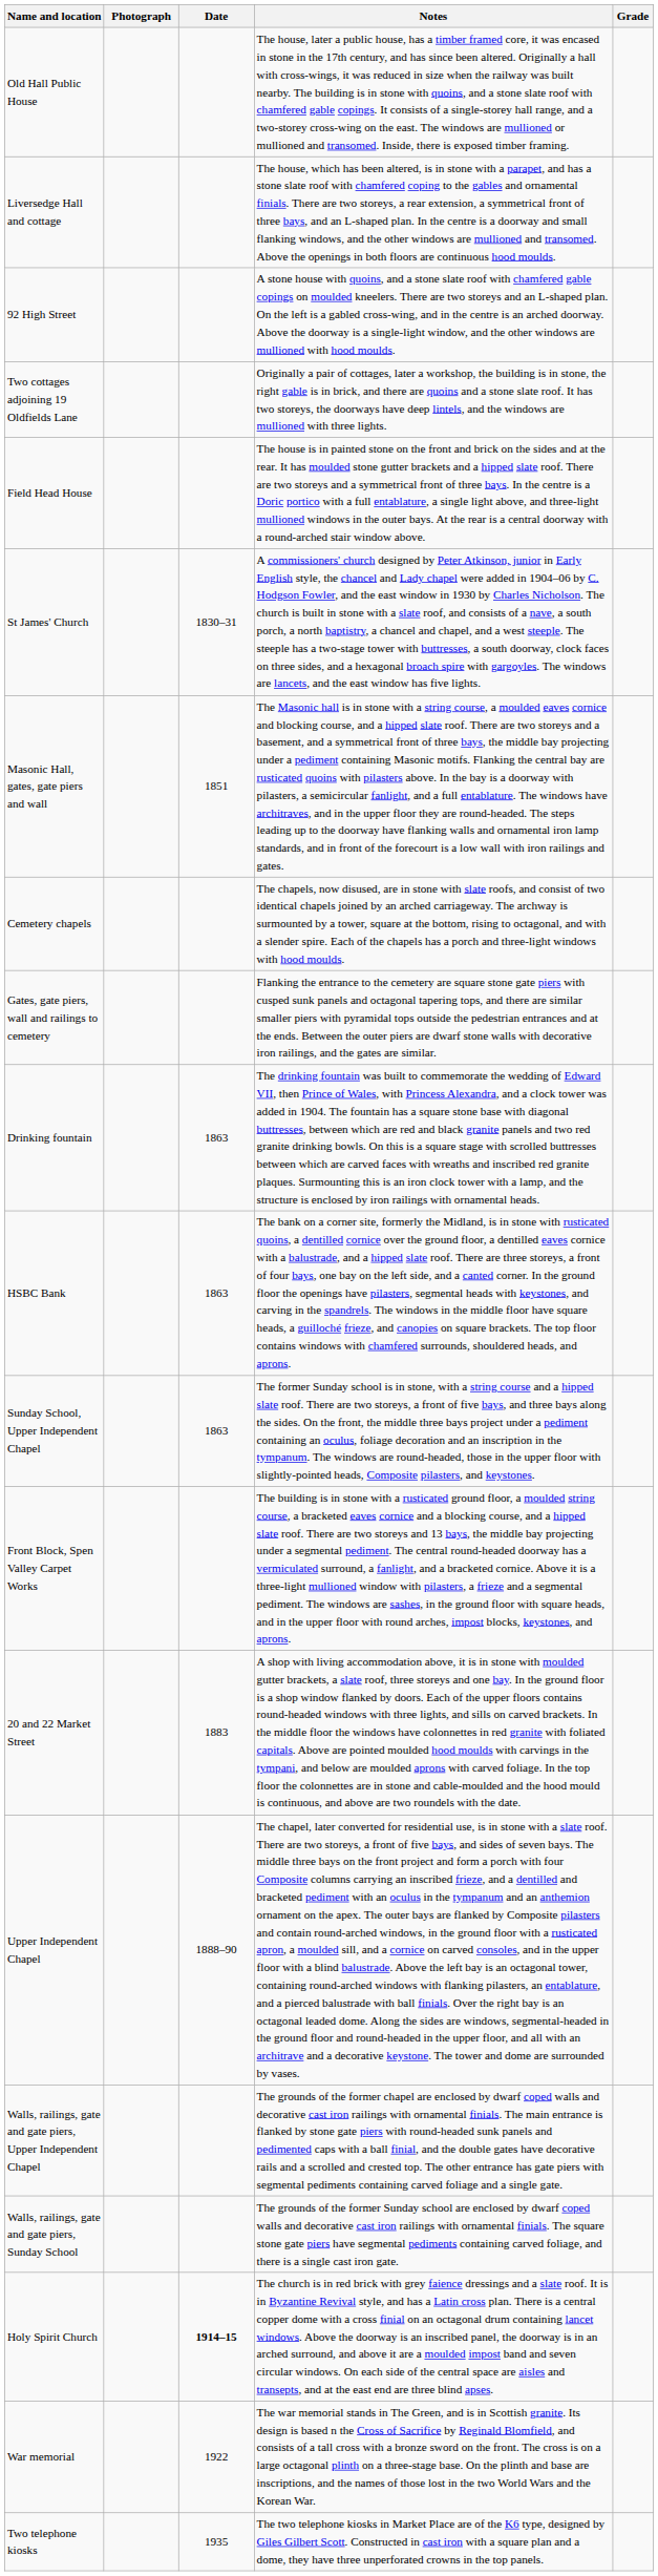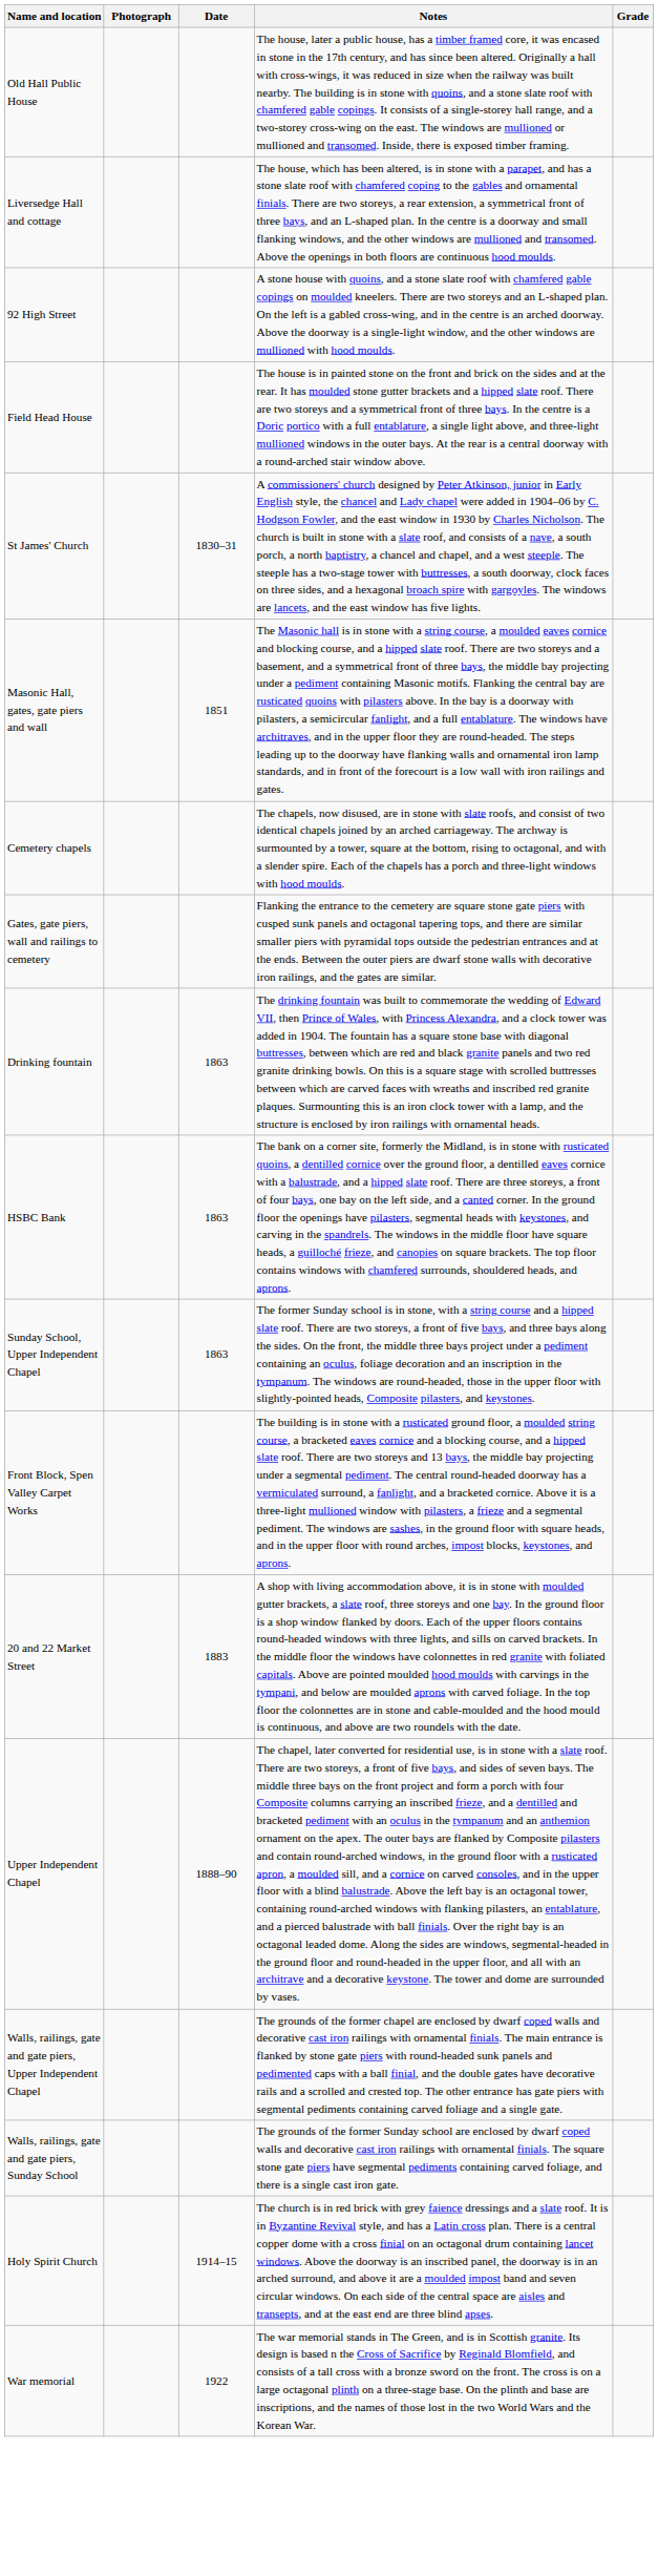 <table class="wikitable sortable plainrowheaders" style="width:100%; border:0; text-align:left; line-height:150%;">
 <tr>
 <th scope="col"  style="width:150px">Name and location</th>
 <th scope="col"  style="width:100px" class="unsortable">Photograph</th>
 <th scope="col"  style="width:120px">Date</th>
 <th scope="col"  style="width:650px" class="unsortable">Notes</th>
 <th scope="col"  style="width:50px">Grade</th>
 </tr>
 <tr>
 <td>Old Hall Public House<br><small></small></td>
 <td></td>
 <td align="center"></td>
 <td>The house, later a public house, has a <a href='#'>timber framed</a> core, it was encased in stone in the 17th century, and has since been altered.  Originally a hall with cross-wings, it was reduced in size when the railway was built nearby.  The building is in stone with <a href='#'>quoins</a>, and a stone slate roof with <a href='#'>chamfered</a> <a href='#'>gable</a> <a href='#'>copings</a>.  It consists of a single-storey hall range, and a two-storey cross-wing on the east.  The windows are <a href='#'>mullioned</a> or mullioned and <a href='#'>transomed</a>.  Inside, there is exposed timber framing.</td>
 <td align="center" ></td>
 </tr>
 <tr>
 <td>Liversedge Hall and cottage<br><small></small></td>
 <td></td>
 <td align="center"></td>
 <td>The house, which has been altered, is in stone with a <a href='#'>parapet</a>, and has a stone slate roof with <a href='#'>chamfered</a> <a href='#'>coping</a> to the <a href='#'>gables</a> and ornamental <a href='#'>finials</a>.  There are two storeys, a rear extension, a symmetrical front of three <a href='#'>bays</a>, and an L-shaped plan.  In the centre is a doorway and small flanking windows, and the other windows are <a href='#'>mullioned</a> and <a href='#'>transomed</a>.  Above the openings in both floors are continuous <a href='#'>hood moulds</a>.</td>
 <td align="center" ></td>
 </tr>
 <tr>
 <td>92 High Street<br><small></small></td>
 <td></td>
 <td align="center"></td>
 <td>A stone house with <a href='#'>quoins</a>, and a stone slate roof with <a href='#'>chamfered</a> <a href='#'>gable</a> <a href='#'>copings</a> on <a href='#'>moulded</a> kneelers.  There are two storeys and an L-shaped plan.  On the left is a gabled cross-wing, and in the centre is an arched doorway.  Above the doorway is a single-light window, and the other windows are <a href='#'>mullioned</a> with <a href='#'>hood moulds</a>.</td>
-<td align="center" ></td>
-</tr>
-<tr>
-<td>Two cottages adjoining 19 Oldfields Lane<br><small></small></td>
-<td></td>
-<td align="center"></td>
-<td>Originally a pair of cottages, later a workshop, the building is in stone, the right <a href='#'>gable</a> is in brick, and there are <a href='#'>quoins</a> and a stone slate roof.  It has two storeys, the doorways have deep <a href='#'>lintels</a>, and the windows are <a href='#'>mullioned</a> with three lights.</td>
 <td align="center" ></td>
 </tr>
 <tr>
 <td>Field Head House<br><small></small></td>
 <td></td>
 <td align="center"></td>
 <td>The house is in painted stone on the front and brick on the sides and at the rear.  It has <a href='#'>moulded</a> stone gutter brackets and a <a href='#'>hipped</a> <a href='#'>slate</a> roof.  There are two storeys and a symmetrical front of three <a href='#'>bays</a>.  In the centre is a <a href='#'>Doric</a> <a href='#'>portico</a> with a full <a href='#'>entablature</a>, a single light above, and three-light <a href='#'>mullioned</a> windows in the outer bays.  At the rear is a central doorway with a round-arched stair window above.</td>
 <td align="center" ></td>
 </tr>
 <tr>
 <td>St James' Church<br><small></small></td>
 <td></td>
 <td align="center">1830–31</td>
 <td>A <a href='#'>commissioners' church</a> designed by <a href='#'>Peter Atkinson, junior</a> in <a href='#'>Early English</a> style, the <a href='#'>chancel</a> and <a href='#'>Lady chapel</a> were added in 1904–06 by <a href='#'>C. Hodgson Fowler</a>, and the east window in 1930 by <a href='#'>Charles Nicholson</a>.  The church is built in stone with a <a href='#'>slate</a> roof, and consists of a <a href='#'>nave</a>, a south porch, a north <a href='#'>baptistry</a>, a chancel and chapel, and a west <a href='#'>steeple</a>.  The steeple has a two-stage tower with <a href='#'>buttresses</a>, a south doorway, clock faces on three sides, and a hexagonal <a href='#'>broach spire</a> with <a href='#'>gargoyles</a>.  The windows are <a href='#'>lancets</a>, and the east window has five lights.</td>
 <td align="center" ></td>
 </tr>
 <tr>
 <td>Masonic Hall, gates, gate piers and wall<br><small></small></td>
 <td></td>
 <td align="center">1851</td>
 <td>The <a href='#'>Masonic hall</a> is in stone with a <a href='#'>string course</a>, a <a href='#'>moulded</a> <a href='#'>eaves</a> <a href='#'>cornice</a> and blocking course, and a <a href='#'>hipped</a> <a href='#'>slate</a> roof.  There are two storeys and a basement, and a symmetrical front of three <a href='#'>bays</a>, the middle bay projecting under a <a href='#'>pediment</a> containing Masonic motifs.  Flanking the central bay are <a href='#'>rusticated</a> <a href='#'>quoins</a> with <a href='#'>pilasters</a> above.  In the bay is a doorway with pilasters, a semicircular <a href='#'>fanlight</a>, and a full <a href='#'>entablature</a>.  The windows have <a href='#'>architraves</a>, and in the upper floor they are round-headed.  The steps leading up to the doorway have flanking walls and ornamental iron lamp standards, and in front of the forecourt is a low wall with iron railings and gates.</td>
 <td align="center" ></td>
 </tr>
 <tr>
 <td>Cemetery chapels<br><small></small></td>
 <td></td>
 <td align="center"></td>
 <td>The chapels, now disused, are in stone with <a href='#'>slate</a> roofs, and consist of two identical chapels joined by an arched carriageway.  The archway is surmounted by a tower, square at the bottom, rising to octagonal, and with a slender spire.  Each of the chapels has a porch and three-light windows with <a href='#'>hood moulds</a>.</td>
 <td align="center" ></td>
 </tr>
 <tr>
 <td>Gates, gate piers, wall and railings to cemetery<br><small></small></td>
 <td></td>
 <td align="center"></td>
 <td>Flanking the entrance to the cemetery are square stone gate <a href='#'>piers</a> with cusped sunk panels and octagonal tapering tops, and there are similar smaller piers with pyramidal tops outside the pedestrian entrances and at the ends.  Between the outer piers are dwarf stone walls with decorative iron railings, and the gates are similar.</td>
 <td align="center" ></td>
 </tr>
 <tr>
 <td>Drinking fountain<br><small></small></td>
 <td></td>
 <td align="center">1863</td>
 <td>The <a href='#'>drinking fountain</a> was built to commemorate the wedding of <a href='#'>Edward VII</a>, then <a href='#'>Prince of Wales</a>, with <a href='#'>Princess Alexandra</a>, and a clock tower was added in 1904.  The fountain has a square stone base with diagonal <a href='#'>buttresses</a>, between which are red and black <a href='#'>granite</a> panels and two red granite drinking bowls.  On this is a square stage with scrolled buttresses between which are carved faces with wreaths and inscribed red granite plaques.  Surmounting this is an iron clock tower with a lamp, and the structure is enclosed by iron railings with ornamental heads.</td>
 <td align="center" ></td>
 </tr>
 <tr>
 <td>HSBC Bank<br><small></small></td>
 <td></td>
 <td align="center">1863</td>
 <td>The bank on a corner site, formerly the Midland, is in stone with <a href='#'>rusticated</a> <a href='#'>quoins</a>, a <a href='#'>dentilled</a> <a href='#'>cornice</a> over the ground floor, a dentilled <a href='#'>eaves</a> cornice with a <a href='#'>balustrade</a>, and a <a href='#'>hipped</a> <a href='#'>slate</a> roof.  There are three storeys, a front of four <a href='#'>bays</a>, one bay on the left side, and a <a href='#'>canted</a> corner.  In the ground floor the openings have <a href='#'>pilasters</a>, segmental heads with <a href='#'>keystones</a>, and carving in the <a href='#'>spandrels</a>.  The windows in the middle floor have square heads, a <a href='#'>guilloché</a> <a href='#'>frieze</a>, and <a href='#'>canopies</a> on square brackets.  The top floor contains windows with <a href='#'>chamfered</a> surrounds, shouldered heads, and <a href='#'>aprons</a>.</td>
 <td align="center" ></td>
 </tr>
 <tr>
 <td>Sunday School, Upper Independent Chapel<br><small></small></td>
 <td></td>
 <td align="center">1863</td>
 <td>The former Sunday school is in stone, with a <a href='#'>string course</a> and a <a href='#'>hipped</a> <a href='#'>slate</a> roof. There are two storeys, a front of five <a href='#'>bays</a>, and three bays along the sides.  On the front, the middle three bays project under a <a href='#'>pediment</a> containing an <a href='#'>oculus</a>, foliage decoration and an inscription in the <a href='#'>tympanum</a>.  The windows are round-headed, those in the upper floor with slightly-pointed heads, <a href='#'>Composite</a> <a href='#'>pilasters</a>, and <a href='#'>keystones</a>.</td>
 <td align="center" ></td>
 </tr>
 <tr>
 <td>Front Block, Spen Valley Carpet Works<br><small></small></td>
 <td></td>
 <td align="center"></td>
 <td>The building is in stone with a <a href='#'>rusticated</a> ground floor, a <a href='#'>moulded</a> <a href='#'>string course</a>, a bracketed <a href='#'>eaves</a> <a href='#'>cornice</a> and a blocking course, and a <a href='#'>hipped</a> <a href='#'>slate</a> roof.  There are two storeys and 13 <a href='#'>bays</a>, the middle bay projecting under a segmental <a href='#'>pediment</a>.  The central round-headed doorway has a <a href='#'>vermiculated</a> surround, a <a href='#'>fanlight</a>, and a bracketed cornice.  Above it is a three-light <a href='#'>mullioned</a> window with <a href='#'>pilasters</a>, a <a href='#'>frieze</a> and a segmental pediment.  The windows are <a href='#'>sashes</a>, in the ground floor with square heads, and in the upper floor with round arches, <a href='#'>impost</a> blocks, <a href='#'>keystones</a>, and <a href='#'>aprons</a>.</td>
 <td align="center" ></td>
 </tr>
 <tr>
 <td>20 and 22 Market Street<br><small></small></td>
 <td></td>
 <td align="center">1883</td>
 <td>A shop with living accommodation above, it is in stone with <a href='#'>moulded</a> gutter brackets, a <a href='#'>slate</a> roof, three storeys and one <a href='#'>bay</a>.  In the ground floor is a shop window flanked by doors.  Each of the upper floors contains round-headed windows with three lights, and sills on carved brackets.  In the middle floor the windows have colonnettes in red <a href='#'>granite</a> with foliated <a href='#'>capitals</a>.  Above are pointed moulded <a href='#'>hood moulds</a> with carvings in the <a href='#'>tympani</a>, and below are moulded <a href='#'>aprons</a> with carved foliage.  In the top floor the colonnettes are in stone and cable-moulded and the hood mould is continuous, and above are two roundels with the date.</td>
 <td align="center" ></td>
 </tr>
 <tr>
 <td>Upper Independent Chapel<br><small></small></td>
 <td></td>
 <td align="center">1888–90</td>
 <td>The chapel, later converted for residential use, is in stone with a <a href='#'>slate</a> roof.  There are two storeys, a front of five <a href='#'>bays</a>, and sides of seven bays.  The middle three bays on the front project and form a porch with four <a href='#'>Composite</a> columns carrying an inscribed <a href='#'>frieze</a>, and a <a href='#'>dentilled</a> and bracketed <a href='#'>pediment</a> with an <a href='#'>oculus</a> in the <a href='#'>tympanum</a> and an <a href='#'>anthemion</a> ornament on the apex.  The outer bays are flanked by Composite <a href='#'>pilasters</a> and contain round-arched windows, in the ground floor with a <a href='#'>rusticated</a> <a href='#'>apron</a>, a <a href='#'>moulded</a> sill, and a <a href='#'>cornice</a> on carved <a href='#'>consoles</a>, and in the upper floor with a blind <a href='#'>balustrade</a>. Above the left bay is an octagonal tower, containing round-arched windows with flanking pilasters, an <a href='#'>entablature</a>, and a pierced balustrade with ball <a href='#'>finials</a>.  Over the right bay is an octagonal leaded dome.  Along the sides are windows, segmental-headed in the ground floor and round-headed in the upper floor, and all with an <a href='#'>architrave</a> and a decorative <a href='#'>keystone</a>.  The tower and dome are surrounded by vases.</td>
 <td align="center" ></td>
 </tr>
 <tr>
 <td>Walls, railings, gate and gate piers, Upper Independent Chapel<br><small></small></td>
 <td></td>
 <td align="center"></td>
 <td>The grounds of the former chapel are enclosed by dwarf <a href='#'>coped</a> walls and decorative <a href='#'>cast iron</a> railings with ornamental <a href='#'>finials</a>.  The main entrance is flanked by stone gate <a href='#'>piers</a> with round-headed sunk panels and <a href='#'>pedimented</a> caps with a ball <a href='#'>finial</a>, and the double gates have decorative rails and a scrolled and crested top.  The other entrance has gate piers with segmental pediments containing carved foliage and a single gate.</td>
 <td align="center" ></td>
 </tr>
 <tr>
 <td>Walls, railings, gate and gate piers, Sunday School<br><small></small></td>
 <td></td>
 <td align="center"></td>
 <td>The grounds of the former Sunday school are enclosed by dwarf <a href='#'>coped</a> walls and decorative <a href='#'>cast iron</a> railings with ornamental <a href='#'>finials</a>.  The square stone gate <a href='#'>piers</a> have segmental <a href='#'>pediments</a> containing carved foliage, and there is a single cast iron gate.</td>
 <td align="center" ></td>
 </tr>
 <tr>
 <td>Holy Spirit Church<br><small></small></td>
 <td></td>
-<td align="center"><strong>1914–15</strong></td>
+<td align="center">1914–15</td>
 <td>The church is in red brick with grey <a href='#'>faience</a> dressings and a <a href='#'>slate</a> roof.  It is in <a href='#'>Byzantine Revival</a> style, and has a <a href='#'>Latin cross</a> plan.  There is a central copper dome with a cross <a href='#'>finial</a> on an octagonal drum containing <a href='#'>lancet windows</a>.  Above the doorway is an inscribed panel, the doorway is in an arched surround, and above it are a <a href='#'>moulded</a> <a href='#'>impost</a> band and seven circular windows.  On each side of the central space are <a href='#'>aisles</a> and <a href='#'>transepts</a>, and at the east end are three blind <a href='#'>apses</a>.</td>
 <td align="center" ></td>
 </tr>
 <tr>
 <td>War memorial<br><small></small></td>
 <td></td>
 <td align="center">1922</td>
 <td>The war memorial stands in The Green, and is in Scottish <a href='#'>granite</a>.  Its design is based n the <a href='#'>Cross of Sacrifice</a> by <a href='#'>Reginald Blomfield</a>, and consists of a tall cross with a bronze sword on the front.  The cross is on a large octagonal <a href='#'>plinth</a> on a three-stage base.  On the plinth and base are inscriptions, and the names of those lost in the two World Wars and the Korean War.</td>
 <td align="center" ></td>
 </tr>
 <tr>
-<td>Two telephone kiosks<br><small></small></td>
-<td></td>
-<td align="center">1935</td>
-<td>The two telephone kiosks in Market Place are of the <a href='#'>K6</a> type, designed by <a href='#'>Giles Gilbert Scott</a>.  Constructed in <a href='#'>cast iron</a> with a square plan and a dome, they have three unperforated crowns in the top panels.</td>
-<td align="center" ></td>
-</tr>
-<tr>
 </tr>
 </table>
